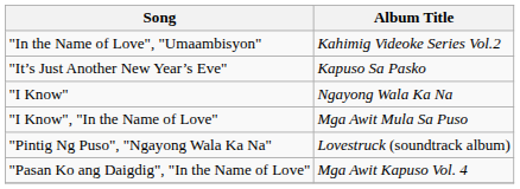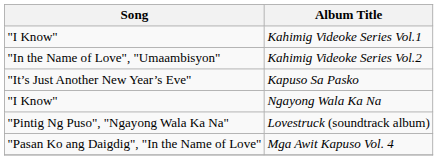 <table class="wikitable" style="font-size: 95%;">
 <tr>
 <th>Song</th>
 <th>Album Title</th>
+</tr>
+<tr>
+<td>"I Know"</td>
+<td><em>Kahimig Videoke Series Vol.1</em></td>
 </tr>
 <tr>
 <td>"In the Name of Love", "Umaambisyon"</td>
 <td><em>Kahimig Videoke Series Vol.2</em></td>
 </tr>
 <tr>
 <td>"It’s Just Another New Year’s Eve"</td>
 <td><em>Kapuso Sa Pasko</em></td>
 </tr>
 <tr>
 <td>"I Know"</td>
 <td><em>Ngayong Wala Ka Na</em></td>
 </tr>
 <tr>
-<td>"I Know", "In the Name of Love"</td>
-<td><em>Mga Awit Mula Sa Puso</em></td>
-</tr>
-<tr>
 <td>"Pintig Ng Puso", "Ngayong Wala Ka Na"</td>
 <td><em>Lovestruck</em> (soundtrack album)</td>
 </tr>
 <tr>
 <td>"Pasan Ko ang Daigdig", "In the Name of Love"</td>
 <td><em>Mga Awit Kapuso Vol. 4</em></td>
 </tr>
 <tr>
 </tr>
 </table>
